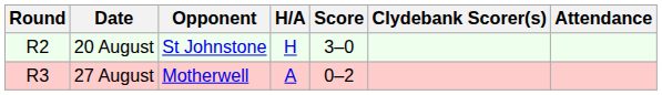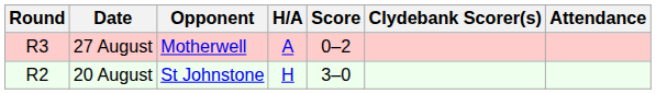 <table class="wikitable" style="text-align:center">
 <tr>
 <th>Round</th>
 <th>Date</th>
 <th>Opponent</th>
 <th>H/A</th>
 <th>Score</th>
 <th>Clydebank Scorer(s)</th>
 <th>Attendance</th>
 </tr>
+<tr bgcolor=#FFCCCC>
+<td>R3</td>
+<td align=left>27 August</td>
+<td align=left><a href='#'>Motherwell</a></td>
+<td><a href='#'>A</a></td>
+<td>0–2</td>
+<td align=left></td>
+<td></td>
+</tr>
 <tr bgcolor=#EEFFEE>
 <td>R2</td>
 <td align=left>20 August</td>
 <td align=left><a href='#'>St Johnstone</a></td>
 <td><a href='#'>H</a></td>
 <td>3–0</td>
 <td align=left></td>
 <td></td>
 </tr>
-<tr bgcolor=#FFCCCC>
-<td>R3</td>
-<td align=left>27 August</td>
-<td align=left><a href='#'>Motherwell</a></td>
-<td><a href='#'>A</a></td>
-<td>0–2</td>
-<td align=left></td>
-<td></td>
-</tr>
 </table>
